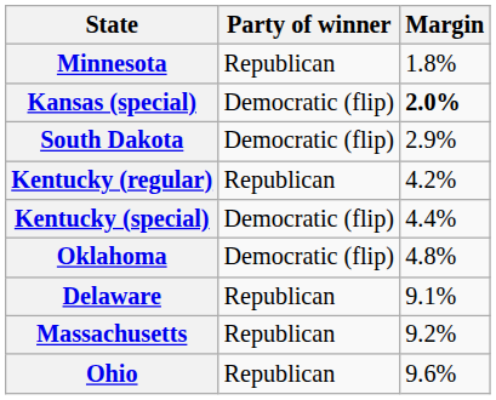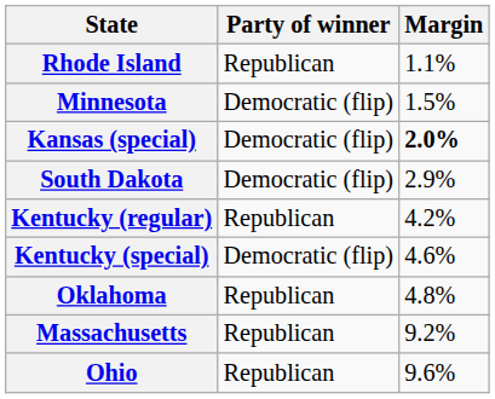 <table class="wikitable sortable">
 <tr>
 <th>State</th>
 <th>Party of winner</th>
 <th>Margin</th>
 </tr>
 <tr>
+<th><a href='#'>Rhode Island</a></th>
+<td data-sort-value=-0.5 >Republican</td>
+<td>1.1%</td>
+</tr>
+<tr>
 <th><a href='#'>Minnesota</a></th>
-<td data-sort-value=-0.5 >Republican</td>
-<td>1.8%</td>
+<td data-sort-value=-0.5 >Democratic (flip)</td>
+<td>1.5%</td>
 </tr>
 <tr>
 <th><a href='#'>Kansas (special)</a></th>
 <td data-sort-value=-0.5 >Democratic (flip)</td>
 <td><strong>2.0%</strong></td>
 </tr>
 <tr>
 <th><a href='#'>South Dakota</a></th>
 <td data-sort-value=-0.5 >Democratic (flip)</td>
 <td>2.9%</td>
 </tr>
 <tr>
 <th><a href='#'>Kentucky (regular)</a></th>
 <td data-sort-value=-0.5 >Republican</td>
 <td>4.2%</td>
 </tr>
 <tr>
 <th><a href='#'>Kentucky (special)</a></th>
 <td data-sort-value=-0.5 >Democratic (flip)</td>
-<td>4.4%</td>
+<td>4.6%</td>
 </tr>
 <tr>
 <th><a href='#'>Oklahoma</a></th>
-<td data-sort-value=-0.5 >Democratic (flip)</td>
+<td data-sort-value=-0.5 >Republican</td>
 <td>4.8%</td>
-</tr>
-<tr>
-<th><a href='#'>Delaware</a></th>
-<td data-sort-value=-0.5 >Republican</td>
-<td>9.1%</td>
 </tr>
 <tr>
 <th><a href='#'>Massachusetts</a></th>
 <td data-sort-value=-0.5 >Republican</td>
 <td>9.2%</td>
 </tr>
 <tr>
 <th><a href='#'>Ohio</a></th>
 <td data-sort-value=-0.5 >Republican</td>
 <td>9.6%</td>
 </tr>
 </table>
